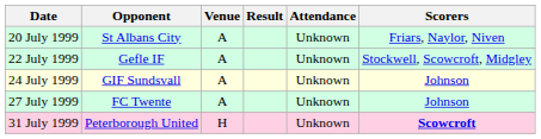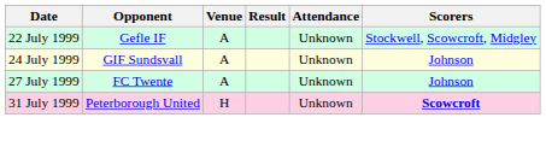 <table class="wikitable sortable" style="font-size:100%; text-align:center">
 <tr>
 <th>Date</th>
 <th>Opponent</th>
 <th>Venue</th>
 <th>Result</th>
 <th>Attendance</th>
 <th>Scorers</th>
-</tr>
-<tr style="background-color: #d0ffe3;">
-<td>20 July 1999</td>
-<td> <a href='#'>St Albans City</a></td>
-<td>A</td>
-<td></td>
-<td>Unknown</td>
-<td><a href='#'>Friars</a>, <a href='#'>Naylor</a>, <a href='#'>Niven</a></td>
 </tr>
 <tr style="background-color: #d0ffe3;">
 <td>22 July 1999</td>
 <td> <a href='#'>Gefle IF</a></td>
 <td>A</td>
 <td></td>
 <td>Unknown</td>
 <td><a href='#'>Stockwell</a>, <a href='#'>Scowcroft</a>, <a href='#'>Midgley</a></td>
 </tr>
 <tr style="background-color: #ffffdd;">
 <td>24 July 1999</td>
 <td> <a href='#'>GIF Sundsvall</a></td>
 <td>A</td>
 <td></td>
 <td>Unknown</td>
 <td><a href='#'>Johnson</a></td>
 </tr>
 <tr style="background-color: #d0ffe3;">
 <td>27 July 1999</td>
 <td> <a href='#'>FC Twente</a></td>
 <td>A</td>
 <td></td>
 <td>Unknown</td>
 <td><a href='#'>Johnson</a></td>
 </tr>
 <tr style="background-color: #ffd0e3;">
 <td>31 July 1999</td>
 <td> <a href='#'>Peterborough United</a></td>
 <td>H</td>
 <td></td>
 <td>Unknown</td>
 <td><strong><a href='#'>Scowcroft</a></strong></td>
 </tr>
 </table>
